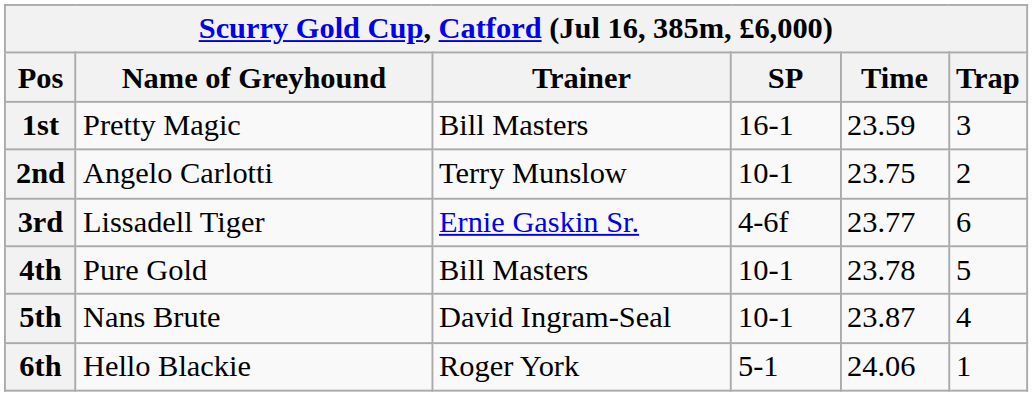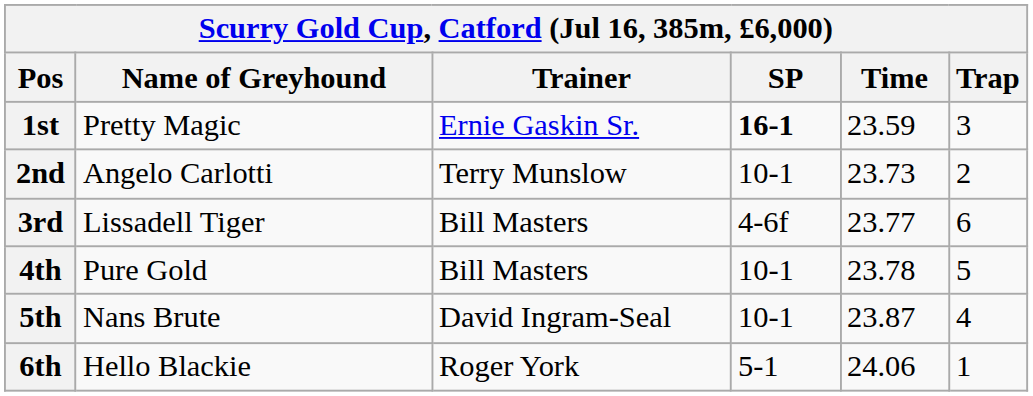 <table class="wikitable">
 <tr>
 <th colspan="6"><a href='#'>Scurry Gold Cup</a>, <a href='#'>Catford</a> (Jul 16, 385m, £6,000)</th>
 </tr>
 <tr>
 <th width=30>Pos</th>
 <th width=180>Name of Greyhound</th>
 <th width=150>Trainer</th>
 <th width=50>SP</th>
 <th width=50>Time</th>
 <th width=30>Trap</th>
 </tr>
 <tr>
 <th>1st</th>
 <td>Pretty Magic</td>
-<td>Bill Masters</td>
-<td>16-1</td>
+<td><a href='#'>Ernie Gaskin Sr.</a></td>
+<td><strong>16-1</strong></td>
 <td>23.59</td>
 <td>3</td>
 </tr>
 <tr>
 <th>2nd</th>
 <td>Angelo Carlotti</td>
 <td>Terry Munslow</td>
 <td>10-1</td>
-<td>23.75</td>
+<td>23.73</td>
 <td>2</td>
 </tr>
 <tr>
 <th>3rd</th>
 <td>Lissadell Tiger</td>
-<td><a href='#'>Ernie Gaskin Sr.</a></td>
+<td>Bill Masters</td>
 <td>4-6f</td>
 <td>23.77</td>
 <td>6</td>
 </tr>
 <tr>
 <th>4th</th>
 <td>Pure Gold</td>
 <td>Bill Masters</td>
 <td>10-1</td>
 <td>23.78</td>
 <td>5</td>
 </tr>
 <tr>
 <th>5th</th>
 <td>Nans Brute</td>
 <td>David Ingram-Seal</td>
 <td>10-1</td>
 <td>23.87</td>
 <td>4</td>
 </tr>
 <tr>
 <th>6th</th>
 <td>Hello Blackie</td>
 <td>Roger York</td>
 <td>5-1</td>
 <td>24.06</td>
 <td>1</td>
 </tr>
 </table>
